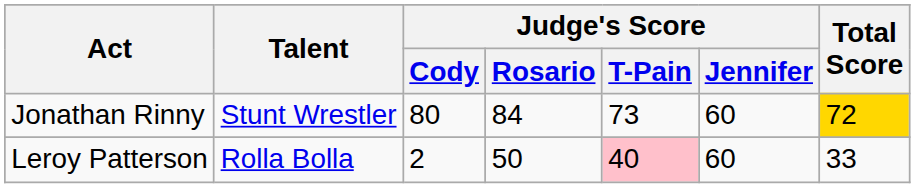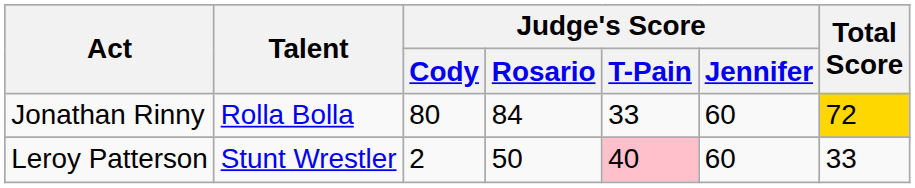 <table class="wikitable">
 <tr>
 <th rowspan="2">Act</th>
 <th rowspan="2">Talent</th>
 <th colspan="4">Judge's Score</th>
 <th rowspan="2">Total<br>Score</th>
 </tr>
 <tr>
 <th><a href='#'>Cody</a></th>
 <th><a href='#'>Rosario</a></th>
 <th><a href='#'>T-Pain</a></th>
 <th><a href='#'>Jennifer</a></th>
 </tr>
 <tr>
 <td>Jonathan Rinny</td>
-<td><a href='#'>Stunt Wrestler</a></td>
+<td><a href='#'>Rolla Bolla</a></td>
 <td>80</td>
 <td>84</td>
-<td>73</td>
+<td>33</td>
 <td>60</td>
 <td style="background:gold;">72</td>
 </tr>
 <tr>
 <td>Leroy Patterson</td>
-<td><a href='#'>Rolla Bolla</a></td>
+<td><a href='#'>Stunt Wrestler</a></td>
 <td>2</td>
 <td>50</td>
 <td style="background: pink;">40</td>
 <td>60</td>
 <td>33</td>
 </tr>
 </table>
